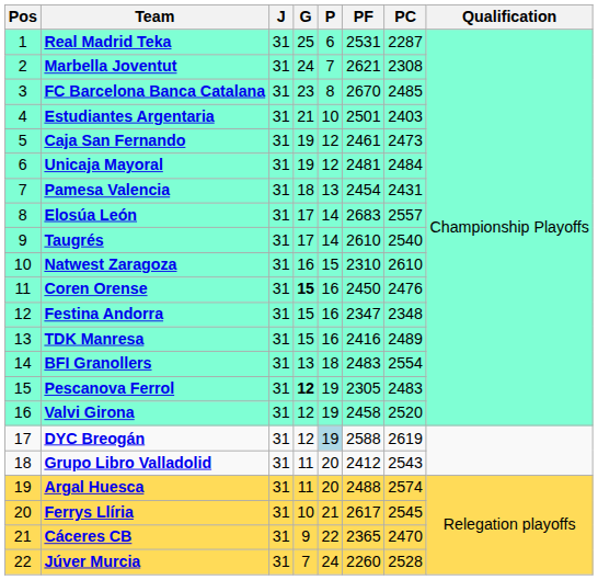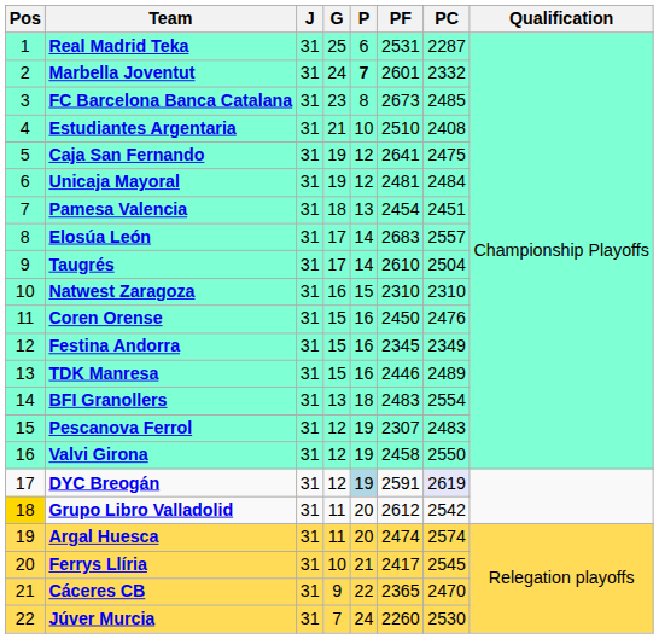 <table class="wikitable sortable" style="text-align: center;">
 <tr>
 <th align=center>Pos</th>
 <th align=center>Team</th>
 <th align=center>J</th>
 <th align=center>G</th>
 <th align=center>P</th>
 <th align=center>PF</th>
 <th align=center>PC</th>
 <th align=center>Qualification</th>
 </tr>
 <tr style="background: #7FFFD4">
 <td>1</td>
 <td align="left"><strong><a href='#'>Real Madrid Teka</a></strong></td>
 <td>31</td>
 <td>25</td>
 <td>6</td>
 <td>2531</td>
 <td>2287</td>
 <td rowspan=16>Championship Playoffs</td>
 </tr>
 <tr style="background: #7FFFD4">
 <td>2</td>
 <td align="left"><strong><a href='#'>Marbella Joventut</a></strong></td>
 <td>31</td>
 <td>24</td>
-<td>7</td>
-<td>2621</td>
-<td>2308</td>
+<td><strong>7</strong></td>
+<td>2601</td>
+<td>2332</td>
 </tr>
 <tr style="background: #7FFFD4">
 <td>3</td>
 <td align="left"><strong><a href='#'>FC Barcelona Banca Catalana</a></strong></td>
 <td>31</td>
 <td>23</td>
 <td>8</td>
-<td>2670</td>
+<td>2673</td>
 <td>2485</td>
 </tr>
 <tr style="background: #7FFFD4">
 <td>4</td>
 <td align="left"><strong><a href='#'>Estudiantes Argentaria</a></strong></td>
 <td>31</td>
 <td>21</td>
 <td>10</td>
-<td>2501</td>
-<td>2403</td>
+<td>2510</td>
+<td>2408</td>
 </tr>
 <tr style="background: #7FFFD4">
 <td>5</td>
 <td align="left"><strong><a href='#'>Caja San Fernando</a></strong></td>
 <td>31</td>
 <td>19</td>
 <td>12</td>
-<td>2461</td>
-<td>2473</td>
+<td>2641</td>
+<td>2475</td>
 </tr>
 <tr style="background: #7FFFD4">
 <td>6</td>
 <td align="left"><strong><a href='#'>Unicaja Mayoral</a></strong></td>
 <td>31</td>
 <td>19</td>
 <td>12</td>
 <td>2481</td>
 <td>2484</td>
 </tr>
 <tr style="background: #7FFFD4">
 <td>7</td>
 <td align="left"><strong><a href='#'>Pamesa Valencia</a></strong></td>
 <td>31</td>
 <td>18</td>
 <td>13</td>
 <td>2454</td>
-<td>2431</td>
+<td>2451</td>
 </tr>
 <tr style="background: #7FFFD4">
 <td>8</td>
 <td align="left"><strong><a href='#'>Elosúa León</a></strong></td>
 <td>31</td>
 <td>17</td>
 <td>14</td>
 <td>2683</td>
 <td>2557</td>
 </tr>
 <tr style="background: #7FFFD4">
 <td>9</td>
 <td align="left"><strong><a href='#'>Taugrés</a></strong></td>
 <td>31</td>
 <td>17</td>
 <td>14</td>
 <td>2610</td>
-<td>2540</td>
+<td>2504</td>
 </tr>
 <tr style="background: #7FFFD4">
 <td>10</td>
 <td align="left"><strong><a href='#'>Natwest Zaragoza</a></strong></td>
 <td>31</td>
 <td>16</td>
 <td>15</td>
 <td>2310</td>
-<td>2610</td>
+<td>2310</td>
 </tr>
 <tr style="background: #7FFFD4">
 <td>11</td>
 <td align="left"><strong><a href='#'>Coren Orense</a></strong></td>
 <td>31</td>
-<td><strong>15</strong></td>
+<td>15</td>
 <td>16</td>
 <td>2450</td>
 <td>2476</td>
 </tr>
 <tr style="background: #7FFFD4">
 <td>12</td>
 <td align="left"><strong><a href='#'>Festina Andorra</a></strong></td>
 <td>31</td>
 <td>15</td>
 <td>16</td>
-<td>2347</td>
-<td>2348</td>
+<td>2345</td>
+<td>2349</td>
 </tr>
 <tr style="background: #7FFFD4">
 <td>13</td>
 <td align="left"><strong><a href='#'>TDK Manresa</a></strong></td>
 <td>31</td>
 <td>15</td>
 <td>16</td>
-<td>2416</td>
+<td>2446</td>
 <td>2489</td>
 </tr>
 <tr style="background: #7FFFD4">
 <td>14</td>
 <td align="left"><strong><a href='#'>BFI Granollers</a></strong></td>
 <td>31</td>
 <td>13</td>
 <td>18</td>
 <td>2483</td>
 <td>2554</td>
 </tr>
 <tr style="background: #7FFFD4">
 <td>15</td>
 <td align="left"><strong><a href='#'>Pescanova Ferrol</a></strong></td>
 <td>31</td>
-<td><strong>12</strong></td>
+<td>12</td>
 <td>19</td>
-<td>2305</td>
+<td>2307</td>
 <td>2483</td>
 </tr>
 <tr style="background: #7FFFD4">
 <td>16</td>
 <td align="left"><strong><a href='#'>Valvi Girona</a></strong></td>
 <td>31</td>
 <td>12</td>
 <td>19</td>
 <td>2458</td>
-<td>2520</td>
+<td>2550</td>
 </tr>
 <tr>
 <td>17</td>
 <td align="left"><strong><a href='#'>DYC Breogán</a></strong></td>
 <td>31</td>
 <td>12</td>
 <td style="background: lightblue;">19</td>
-<td>2588</td>
-<td>2619</td>
+<td>2591</td>
+<td style="background: lavender;">2619</td>
 </tr>
 <tr>
-<td>18</td>
+<td style="background: gold;">18</td>
 <td align="left"><strong><a href='#'>Grupo Libro Valladolid</a></strong></td>
 <td>31</td>
 <td>11</td>
 <td>20</td>
-<td>2412</td>
-<td>2543</td>
+<td>2612</td>
+<td>2542</td>
 </tr>
 <tr style="background:#FFDB58">
 <td>19</td>
 <td align="left"><strong><a href='#'>Argal Huesca</a></strong></td>
 <td>31</td>
 <td>11</td>
 <td>20</td>
-<td>2488</td>
+<td>2474</td>
 <td>2574</td>
 <td rowspan=4>Relegation playoffs</td>
 </tr>
 <tr style="background:#FFDB58">
 <td>20</td>
 <td align="left"><strong><a href='#'>Ferrys Llíria</a></strong></td>
 <td>31</td>
 <td>10</td>
 <td>21</td>
-<td>2617</td>
+<td>2417</td>
 <td>2545</td>
 </tr>
 <tr style="background:#FFDB58">
 <td>21</td>
 <td align="left"><strong><a href='#'>Cáceres CB</a></strong></td>
 <td>31</td>
 <td>9</td>
 <td>22</td>
 <td>2365</td>
 <td>2470</td>
 </tr>
 <tr style="background:#FFDB58">
 <td>22</td>
 <td align="left"><strong><a href='#'>Júver Murcia</a></strong></td>
 <td>31</td>
 <td>7</td>
 <td>24</td>
 <td>2260</td>
-<td>2528</td>
+<td>2530</td>
 </tr>
 </table>
